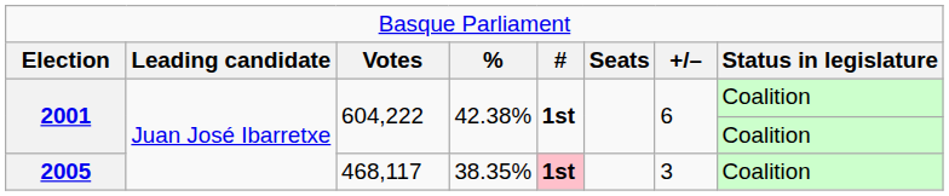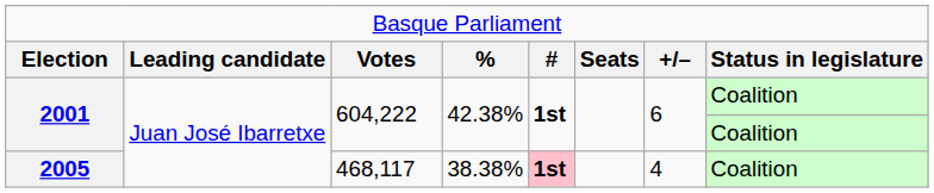 <table class="wikitable" style="font-size:97%; text-align:left;">
 <tr>
 <td colspan="8" align="center"><a href='#'>Basque Parliament</a></td>
 </tr>
 <tr>
 <th width="75">Election</th>
 <th>Leading candidate</th>
 <th width="70">Votes</th>
 <th width="35">%</th>
 <th width="25">#</th>
 <th>Seats</th>
 <th width="35">+/–</th>
 <th>Status in legislature</th>
 </tr>
 <tr>
 <th rowspan="2"><a href='#'>2001</a></th>
 <td rowspan="3"><a href='#'>Juan José Ibarretxe</a></td>
 <td rowspan="2">604,222</td>
 <td rowspan="2">42.38%</td>
 <td rowspan="2"><strong>1st</strong></td>
 <td rowspan="2"></td>
 <td rowspan="2">6</td>
 <td style="background:#cfc;">Coalition </td>
 </tr>
 <tr>
 <td style="background:#cfc;">Coalition </td>
 </tr>
 <tr>
 <th><a href='#'>2005</a></th>
 <td>468,117</td>
-<td>38.35%</td>
+<td>38.38%</td>
 <td style="background: pink;"><strong>1st</strong></td>
 <td></td>
-<td>3</td>
+<td>4</td>
 <td style="background:#cfc;">Coalition </td>
 </tr>
 </table>
